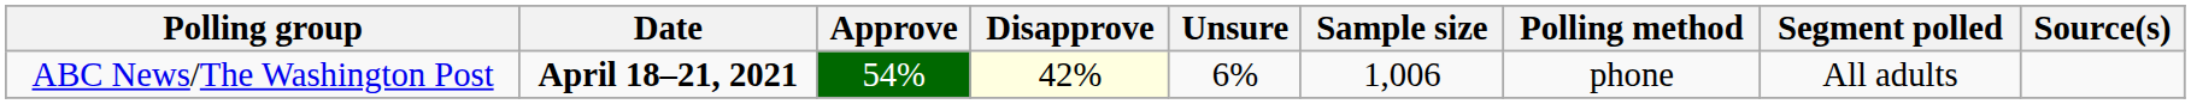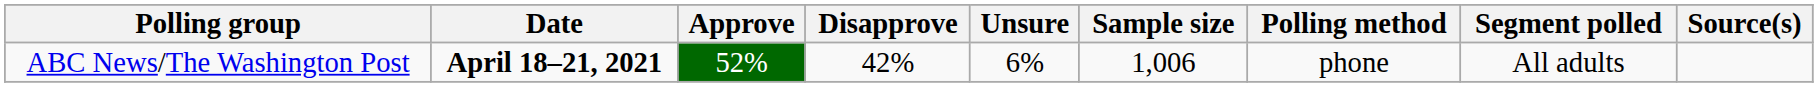 <table class="wikitable sortable" style="text-align:center;line-height:14px;width: 80%;">
 <tr>
 <th class="unsortable">Polling group</th>
 <th>Date</th>
 <th>Approve</th>
 <th>Disapprove</th>
 <th>Unsure</th>
 <th>Sample size</th>
 <th>Polling method</th>
 <th class="unsortable">Segment polled</th>
 <th class="unsortable">Source(s)</th>
 </tr>
 <tr>
 <td rowspan="1"><a href='#'>ABC News</a>/<a href='#'>The Washington Post</a></td>
 <td><strong>April 18–21, 2021</strong></td>
-<td style="background: #006800; color: white">54%</td>
-<td style="background: lightyellow;">42%</td>
+<td style="background: #006800; color: white">52%</td>
+<td>42%</td>
 <td>6%</td>
 <td>1,006</td>
 <td>phone</td>
 <td rowspan="1">All adults</td>
 <td></td>
 </tr>
 </table>
